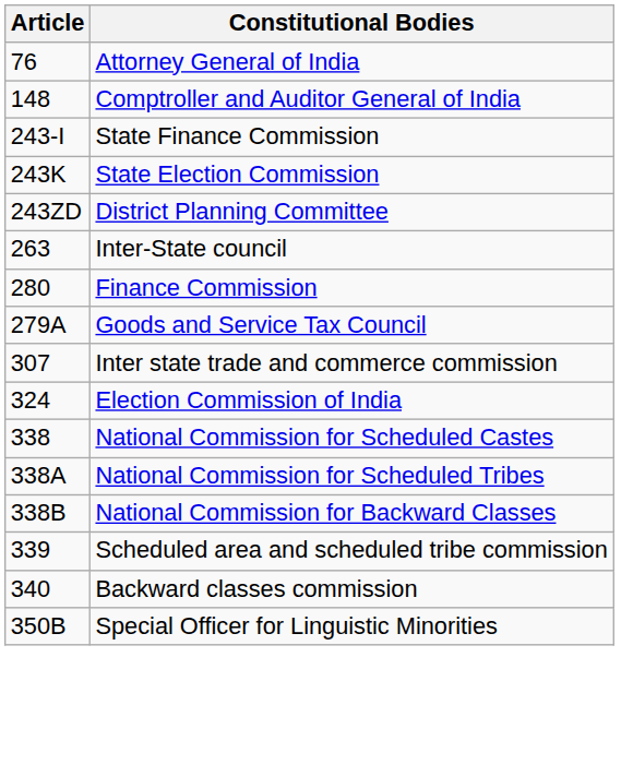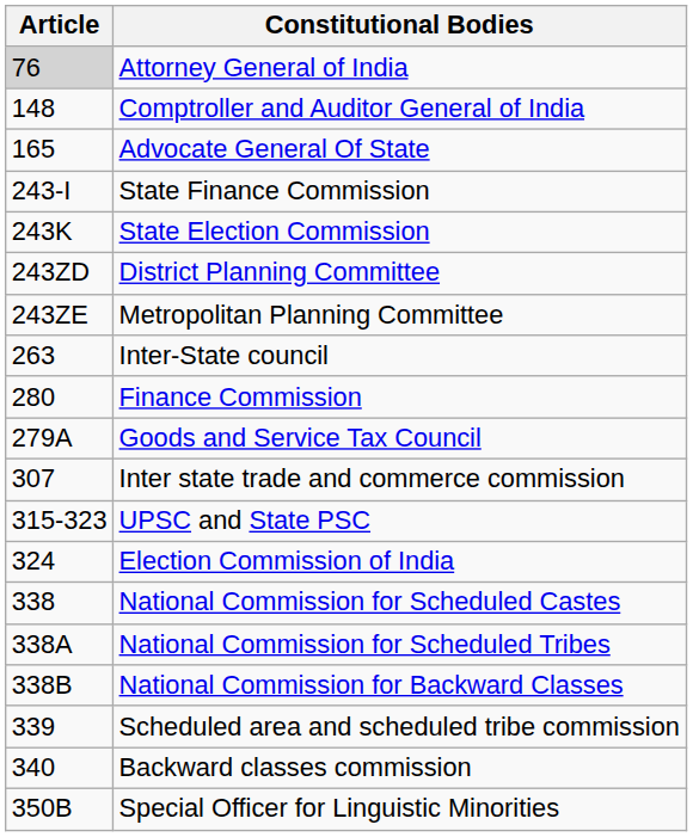 <table class="wikitable sortable">
 <tr>
 <th>Article</th>
 <th>Constitutional Bodies</th>
 </tr>
 <tr>
-<td>76</td>
+<td style="background: lightgrey;">76</td>
 <td><a href='#'>Attorney General of India</a></td>
 </tr>
 <tr>
 <td>148</td>
 <td><a href='#'>Comptroller and Auditor General of India</a></td>
+</tr>
+<tr>
+<td>165</td>
+<td><a href='#'>Advocate General Of State</a></td>
 </tr>
 <tr>
 <td>243-I</td>
 <td>State Finance Commission</td>
 </tr>
 <tr>
 <td>243K</td>
 <td><a href='#'>State Election Commission</a></td>
 </tr>
 <tr>
 <td>243ZD</td>
 <td><a href='#'>District Planning Committee</a></td>
+</tr>
+<tr>
+<td>243ZE</td>
+<td>Metropolitan Planning Committee</td>
 </tr>
 <tr>
 <td>263</td>
 <td>Inter-State council</td>
 </tr>
 <tr>
 <td>280</td>
 <td><a href='#'>Finance Commission</a></td>
 </tr>
 <tr>
 <td>279A</td>
 <td><a href='#'>Goods and Service Tax Council</a></td>
 </tr>
 <tr>
 <td>307</td>
 <td>Inter state trade and commerce commission</td>
+</tr>
+<tr>
+<td>315-323</td>
+<td><a href='#'>UPSC</a> and <a href='#'>State PSC</a></td>
 </tr>
 <tr>
 <td>324</td>
 <td><a href='#'>Election Commission of India</a></td>
 </tr>
 <tr>
 <td>338</td>
 <td><a href='#'>National Commission for Scheduled Castes</a></td>
 </tr>
 <tr>
 <td>338A</td>
 <td><a href='#'>National Commission for Scheduled Tribes</a></td>
 </tr>
 <tr>
 <td>338B</td>
 <td><a href='#'>National Commission for Backward Classes</a></td>
 </tr>
 <tr>
 <td>339</td>
 <td>Scheduled area and scheduled tribe commission</td>
 </tr>
 <tr>
 <td>340</td>
 <td>Backward classes commission</td>
 </tr>
 <tr>
 <td>350B</td>
 <td>Special Officer for Linguistic Minorities</td>
 </tr>
 </table>
